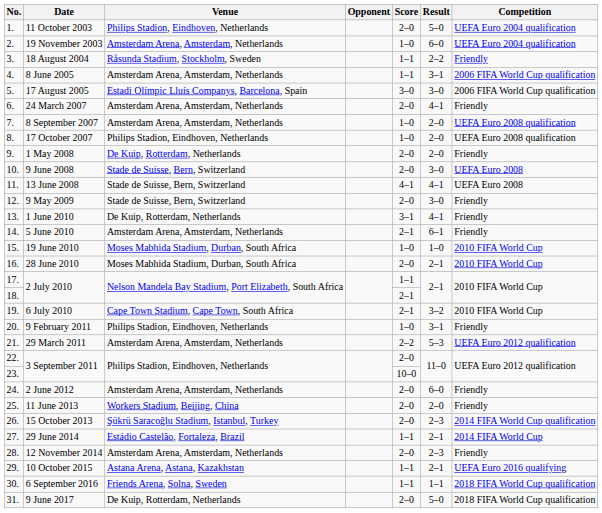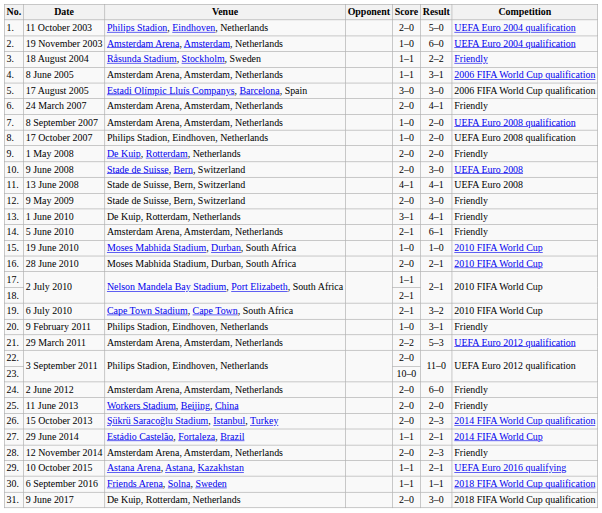 <table class="wikitable sortable">
 <tr>
 <th>No.</th>
 <th>Date</th>
 <th>Venue</th>
 <th>Opponent</th>
 <th>Score</th>
 <th>Result</th>
 <th>Competition</th>
 </tr>
 <tr>
 <td>1.</td>
 <td>11 October 2003</td>
 <td><a href='#'>Philips Stadion</a>, <a href='#'>Eindhoven</a>, Netherlands</td>
 <td></td>
 <td align=center>2–0</td>
 <td align=center>5–0</td>
 <td><a href='#'>UEFA Euro 2004 qualification</a></td>
 </tr>
 <tr>
 <td>2.</td>
 <td>19 November 2003</td>
 <td><a href='#'>Amsterdam Arena</a>, <a href='#'>Amsterdam</a>, Netherlands</td>
 <td></td>
 <td align=center>1–0</td>
 <td align=center>6–0</td>
 <td><a href='#'>UEFA Euro 2004 qualification</a></td>
 </tr>
 <tr>
 <td>3.</td>
 <td>18 August 2004</td>
 <td><a href='#'>Råsunda Stadium</a>, <a href='#'>Stockholm</a>, Sweden</td>
 <td></td>
 <td align=center>1–1</td>
 <td align=center>2–2</td>
 <td><a href='#'>Friendly</a></td>
 </tr>
 <tr>
 <td>4.</td>
 <td>8 June 2005</td>
 <td>Amsterdam Arena, Amsterdam, Netherlands</td>
 <td></td>
 <td align=center>1–1</td>
 <td align=center>3–1</td>
 <td><a href='#'>2006 FIFA World Cup qualification</a></td>
 </tr>
 <tr>
 <td>5.</td>
 <td>17 August 2005</td>
 <td><a href='#'>Estadi Olímpic Lluís Companys</a>, <a href='#'>Barcelona</a>, Spain</td>
 <td></td>
 <td align=center>3–0</td>
 <td align=center>3–0</td>
 <td>2006 FIFA World Cup qualification</td>
 </tr>
 <tr>
 <td>6.</td>
 <td>24 March 2007</td>
 <td>Amsterdam Arena, Amsterdam, Netherlands</td>
 <td></td>
 <td align=center>2–0</td>
 <td align=center>4–1</td>
 <td>Friendly</td>
 </tr>
 <tr>
 <td>7.</td>
 <td>8 September 2007</td>
 <td>Amsterdam Arena, Amsterdam, Netherlands</td>
 <td></td>
 <td align=center>1–0</td>
 <td align=center>2–0</td>
 <td><a href='#'>UEFA Euro 2008 qualification</a></td>
 </tr>
 <tr>
 <td>8.</td>
 <td>17 October 2007</td>
 <td>Philips Stadion, Eindhoven, Netherlands</td>
 <td></td>
 <td align=center>1–0</td>
 <td align=center>2–0</td>
 <td>UEFA Euro 2008 qualification</td>
 </tr>
 <tr>
 <td>9.</td>
 <td>1 May 2008</td>
 <td><a href='#'>De Kuip</a>, <a href='#'>Rotterdam</a>, Netherlands</td>
 <td></td>
 <td align=center>2–0</td>
 <td align=center>2–0</td>
 <td>Friendly</td>
 </tr>
 <tr>
 <td>10.</td>
 <td>9 June 2008</td>
 <td><a href='#'>Stade de Suisse</a>, <a href='#'>Bern</a>, Switzerland</td>
 <td></td>
 <td align=center>2–0</td>
 <td align=center>3–0</td>
 <td><a href='#'>UEFA Euro 2008</a></td>
 </tr>
 <tr>
 <td>11.</td>
 <td>13 June 2008</td>
 <td>Stade de Suisse, Bern, Switzerland</td>
 <td></td>
 <td align=center>4–1</td>
 <td align=center>4–1</td>
 <td>UEFA Euro 2008</td>
 </tr>
 <tr>
 <td>12.</td>
 <td>9 May 2009</td>
 <td>Stade de Suisse, Bern, Switzerland</td>
 <td></td>
 <td align=center>2–0</td>
 <td align=center>3–0</td>
 <td>Friendly</td>
 </tr>
 <tr>
 <td>13.</td>
 <td>1 June 2010</td>
 <td>De Kuip, Rotterdam, Netherlands</td>
 <td></td>
 <td align=center>3–1</td>
 <td align=center>4–1</td>
 <td>Friendly</td>
 </tr>
 <tr>
 <td>14.</td>
 <td>5 June 2010</td>
 <td>Amsterdam Arena, Amsterdam, Netherlands</td>
 <td></td>
 <td align=center>2–1</td>
 <td align=center>6–1</td>
 <td>Friendly</td>
 </tr>
 <tr>
 <td>15.</td>
 <td>19 June 2010</td>
 <td><a href='#'>Moses Mabhida Stadium</a>, <a href='#'>Durban</a>, South Africa</td>
 <td></td>
 <td align=center>1–0</td>
 <td align=center>1–0</td>
 <td><a href='#'>2010 FIFA World Cup</a></td>
 </tr>
 <tr>
 <td>16.</td>
 <td>28 June 2010</td>
 <td>Moses Mabhida Stadium, Durban, South Africa</td>
 <td></td>
 <td align=center>2–0</td>
 <td align=center>2–1</td>
 <td><a href='#'>2010 FIFA World Cup</a></td>
 </tr>
 <tr>
 <td>17.</td>
 <td rowspan="2">2 July 2010</td>
 <td rowspan="2"><a href='#'>Nelson Mandela Bay Stadium</a>, <a href='#'>Port Elizabeth</a>, South Africa</td>
 <td rowspan="2"></td>
 <td align=center>1–1</td>
 <td rowspan="2" align=center>2–1</td>
 <td rowspan="2">2010 FIFA World Cup</td>
 </tr>
 <tr>
 <td>18.</td>
 <td align=center>2–1</td>
 </tr>
 <tr>
 <td>19.</td>
 <td>6 July 2010</td>
 <td><a href='#'>Cape Town Stadium</a>, <a href='#'>Cape Town</a>, South Africa</td>
 <td></td>
 <td align=center>2–1</td>
 <td align=center>3–2</td>
 <td>2010 FIFA World Cup</td>
 </tr>
 <tr>
 <td>20.</td>
 <td>9 February 2011</td>
 <td>Philips Stadion, Eindhoven, Netherlands</td>
 <td></td>
 <td align=center>1–0</td>
 <td align=center>3–1</td>
 <td>Friendly</td>
 </tr>
 <tr>
 <td>21.</td>
 <td>29 March 2011</td>
 <td>Amsterdam Arena, Amsterdam, Netherlands</td>
 <td></td>
 <td align=center>2–2</td>
 <td align=center>5–3</td>
 <td><a href='#'>UEFA Euro 2012 qualification</a></td>
 </tr>
 <tr>
 <td>22.</td>
 <td rowspan="2">3 September 2011</td>
 <td rowspan="2">Philips Stadion, Eindhoven, Netherlands</td>
 <td rowspan="2"></td>
 <td align=center>2–0</td>
 <td rowspan="2" align=center>11–0</td>
 <td rowspan="2">UEFA Euro 2012 qualification</td>
 </tr>
 <tr>
 <td>23.</td>
 <td align=center>10–0</td>
 </tr>
 <tr>
 <td>24.</td>
 <td>2 June 2012</td>
 <td>Amsterdam Arena, Amsterdam, Netherlands</td>
 <td></td>
 <td align=center>2–0</td>
 <td align=center>6–0</td>
 <td>Friendly</td>
 </tr>
 <tr>
 <td>25.</td>
 <td>11 June 2013</td>
 <td><a href='#'>Workers Stadium</a>, <a href='#'>Beijing</a>, <a href='#'>China</a></td>
 <td></td>
 <td align=center>2–0</td>
 <td align=center>2–0</td>
 <td>Friendly</td>
 </tr>
 <tr>
 <td>26.</td>
 <td>15 October 2013</td>
 <td><a href='#'>Şükrü Saracoğlu Stadium</a>, <a href='#'>Istanbul</a>, <a href='#'>Turkey</a></td>
 <td></td>
 <td align=center>2–0</td>
 <td align=center>2–3</td>
 <td><a href='#'>2014 FIFA World Cup qualification</a></td>
 </tr>
 <tr>
 <td>27.</td>
 <td>29 June 2014</td>
 <td><a href='#'>Estádio Castelão</a>, <a href='#'>Fortaleza</a>, <a href='#'>Brazil</a></td>
 <td></td>
 <td align=center>1–1</td>
 <td align=center>2–1</td>
 <td><a href='#'>2014 FIFA World Cup</a></td>
 </tr>
 <tr>
 <td>28.</td>
 <td>12 November 2014</td>
 <td>Amsterdam Arena, Amsterdam, Netherlands</td>
 <td></td>
 <td align=center>2–0</td>
 <td align=center>2–3</td>
 <td>Friendly</td>
 </tr>
 <tr>
 <td>29.</td>
 <td>10 October 2015</td>
 <td><a href='#'>Astana Arena</a>, <a href='#'>Astana</a>, <a href='#'>Kazakhstan</a></td>
 <td></td>
 <td align=center>1–1</td>
 <td align=center>2–1</td>
 <td><a href='#'>UEFA Euro 2016 qualifying</a></td>
 </tr>
 <tr>
 <td>30.</td>
 <td>6 September 2016</td>
 <td><a href='#'>Friends Arena</a>, <a href='#'>Solna</a>, <a href='#'>Sweden</a></td>
 <td></td>
 <td align=center>1–1</td>
 <td align=center>1–1</td>
 <td><a href='#'>2018 FIFA World Cup qualification</a></td>
 </tr>
 <tr>
 <td>31.</td>
 <td>9 June 2017</td>
 <td>De Kuip, Rotterdam, Netherlands</td>
 <td></td>
 <td align=center>2–0</td>
-<td align=center>5–0</td>
+<td align=center>3–0</td>
 <td>2018 FIFA World Cup qualification</td>
 </tr>
 </table>
